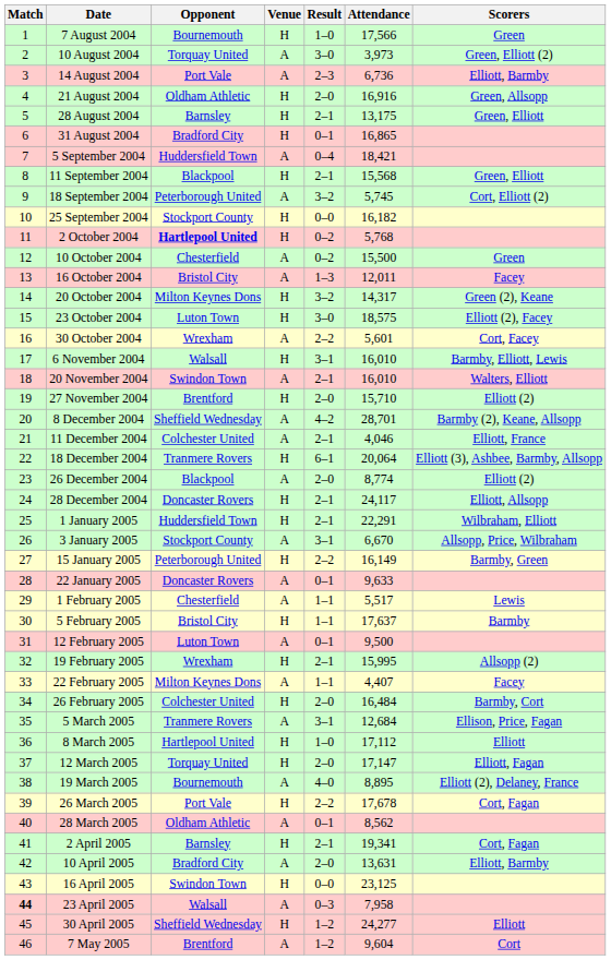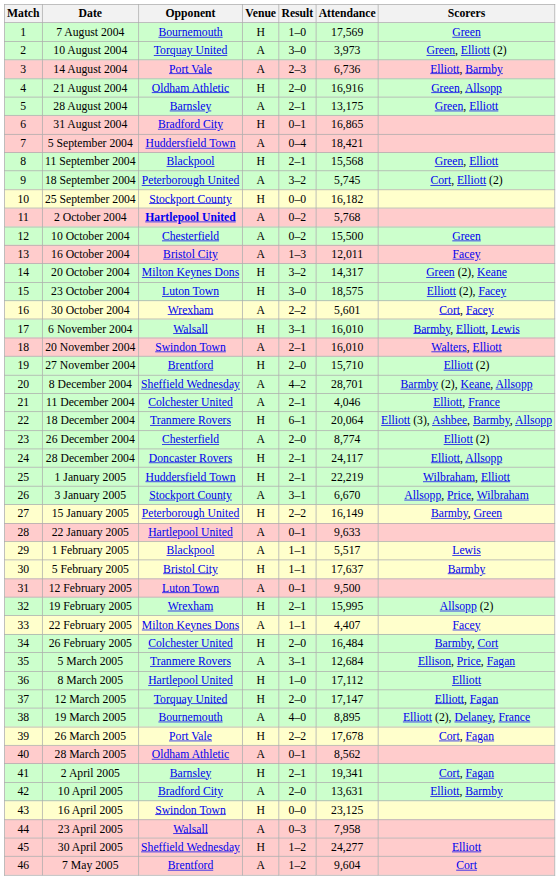 <table class="wikitable" style="font-size:100%; text-align:center">
 <tr>
 <th>Match</th>
 <th>Date</th>
 <th>Opponent</th>
 <th>Venue</th>
 <th>Result</th>
 <th>Attendance</th>
 <th>Scorers</th>
 </tr>
 <tr style="background: #CCFFCC;">
 <td>1</td>
 <td>7 August 2004</td>
 <td><a href='#'>Bournemouth</a></td>
 <td>H</td>
 <td>1–0</td>
-<td>17,566</td>
+<td>17,569</td>
 <td><a href='#'>Green</a></td>
 </tr>
 <tr style="background: #CCFFCC;">
 <td>2</td>
 <td>10 August 2004</td>
 <td><a href='#'>Torquay United</a></td>
 <td>A</td>
 <td>3–0</td>
 <td>3,973</td>
 <td><a href='#'>Green</a>, <a href='#'>Elliott</a> (2)</td>
 </tr>
 <tr style="background: #FFCCCC;">
 <td>3</td>
 <td>14 August 2004</td>
 <td><a href='#'>Port Vale</a></td>
 <td>A</td>
 <td>2–3</td>
 <td>6,736</td>
 <td><a href='#'>Elliott</a>, <a href='#'>Barmby</a></td>
 </tr>
 <tr style="background: #CCFFCC;">
 <td>4</td>
 <td>21 August 2004</td>
 <td><a href='#'>Oldham Athletic</a></td>
 <td>H</td>
 <td>2–0</td>
 <td>16,916</td>
 <td><a href='#'>Green</a>, <a href='#'>Allsopp</a></td>
 </tr>
 <tr style="background: #CCFFCC;">
 <td>5</td>
 <td>28 August 2004</td>
 <td><a href='#'>Barnsley</a></td>
-<td>H</td>
+<td>A</td>
 <td>2–1</td>
 <td>13,175</td>
 <td><a href='#'>Green</a>, <a href='#'>Elliott</a></td>
 </tr>
 <tr style="background: #FFCCCC;">
 <td>6</td>
 <td>31 August 2004</td>
 <td><a href='#'>Bradford City</a></td>
 <td>H</td>
 <td>0–1</td>
 <td>16,865</td>
 <td></td>
 </tr>
 <tr style="background: #FFCCCC;">
 <td>7</td>
 <td>5 September 2004</td>
 <td><a href='#'>Huddersfield Town</a></td>
 <td>A</td>
 <td>0–4</td>
 <td>18,421</td>
 <td></td>
 </tr>
 <tr style="background: #CCFFCC;">
 <td>8</td>
 <td>11 September 2004</td>
 <td><a href='#'>Blackpool</a></td>
 <td>H</td>
 <td>2–1</td>
 <td>15,568</td>
 <td><a href='#'>Green</a>, <a href='#'>Elliott</a></td>
 </tr>
 <tr style="background: #CCFFCC;">
 <td>9</td>
 <td>18 September 2004</td>
 <td><a href='#'>Peterborough United</a></td>
 <td>A</td>
 <td>3–2</td>
 <td>5,745</td>
 <td><a href='#'>Cort</a>, <a href='#'>Elliott</a> (2)</td>
 </tr>
 <tr style="background: #FFFFCC;">
 <td>10</td>
 <td>25 September 2004</td>
 <td><a href='#'>Stockport County</a></td>
 <td>H</td>
 <td>0–0</td>
 <td>16,182</td>
 <td></td>
 </tr>
 <tr style="background: #FFCCCC;">
 <td>11</td>
 <td>2 October 2004</td>
 <td><strong><a href='#'>Hartlepool United</a></strong></td>
-<td>H</td>
+<td>A</td>
 <td>0–2</td>
 <td>5,768</td>
 <td></td>
 </tr>
 <tr style="background: #CCFFCC;">
 <td>12</td>
 <td>10 October 2004</td>
 <td><a href='#'>Chesterfield</a></td>
 <td>A</td>
 <td>0–2</td>
 <td>15,500</td>
 <td><a href='#'>Green</a></td>
 </tr>
 <tr style="background: #FFCCCC;">
 <td>13</td>
 <td>16 October 2004</td>
 <td><a href='#'>Bristol City</a></td>
 <td>A</td>
 <td>1–3</td>
 <td>12,011</td>
 <td><a href='#'>Facey</a></td>
 </tr>
 <tr style="background: #CCFFCC;">
 <td>14</td>
 <td>20 October 2004</td>
 <td><a href='#'>Milton Keynes Dons</a></td>
 <td>H</td>
 <td>3–2</td>
 <td>14,317</td>
 <td><a href='#'>Green</a> (2), <a href='#'>Keane</a></td>
 </tr>
 <tr style="background: #CCFFCC;">
 <td>15</td>
 <td>23 October 2004</td>
 <td><a href='#'>Luton Town</a></td>
 <td>H</td>
 <td>3–0</td>
 <td>18,575</td>
 <td><a href='#'>Elliott</a> (2), <a href='#'>Facey</a></td>
 </tr>
 <tr style="background: #FFFFCC;">
 <td>16</td>
 <td>30 October 2004</td>
 <td><a href='#'>Wrexham</a></td>
 <td>A</td>
 <td>2–2</td>
 <td>5,601</td>
 <td><a href='#'>Cort</a>, <a href='#'>Facey</a></td>
 </tr>
 <tr style="background: #CCFFCC;">
 <td>17</td>
 <td>6 November 2004</td>
 <td><a href='#'>Walsall</a></td>
 <td>H</td>
 <td>3–1</td>
 <td>16,010</td>
 <td><a href='#'>Barmby</a>, <a href='#'>Elliott</a>, <a href='#'>Lewis</a></td>
 </tr>
 <tr style="background: #FFCCCC;">
 <td>18</td>
 <td>20 November 2004</td>
 <td><a href='#'>Swindon Town</a></td>
 <td>A</td>
 <td>2–1</td>
 <td>16,010</td>
 <td><a href='#'>Walters</a>, <a href='#'>Elliott</a></td>
 </tr>
 <tr style="background: #CCFFCC;">
 <td>19</td>
 <td>27 November 2004</td>
 <td><a href='#'>Brentford</a></td>
 <td>H</td>
 <td>2–0</td>
 <td>15,710</td>
 <td><a href='#'>Elliott</a> (2)</td>
 </tr>
 <tr style="background: #CCFFCC;">
 <td>20</td>
 <td>8 December 2004</td>
 <td><a href='#'>Sheffield Wednesday</a></td>
 <td>A</td>
 <td>4–2</td>
 <td>28,701</td>
 <td><a href='#'>Barmby</a> (2), <a href='#'>Keane</a>, <a href='#'>Allsopp</a></td>
 </tr>
 <tr style="background: #CCFFCC;">
 <td>21</td>
 <td>11 December 2004</td>
 <td><a href='#'>Colchester United</a></td>
 <td>A</td>
 <td>2–1</td>
 <td>4,046</td>
 <td><a href='#'>Elliott</a>, <a href='#'>France</a></td>
 </tr>
 <tr style="background: #CCFFCC;">
 <td>22</td>
 <td>18 December 2004</td>
 <td><a href='#'>Tranmere Rovers</a></td>
 <td>H</td>
 <td>6–1</td>
 <td>20,064</td>
 <td><a href='#'>Elliott</a> (3), <a href='#'>Ashbee</a>, <a href='#'>Barmby</a>, <a href='#'>Allsopp</a></td>
 </tr>
 <tr style="background: #CCFFCC;">
 <td>23</td>
 <td>26 December 2004</td>
-<td><a href='#'>Blackpool</a></td>
+<td><a href='#'>Chesterfield</a></td>
 <td>A</td>
 <td>2–0</td>
 <td>8,774</td>
 <td><a href='#'>Elliott</a> (2)</td>
 </tr>
 <tr style="background: #CCFFCC;">
 <td>24</td>
 <td>28 December 2004</td>
 <td><a href='#'>Doncaster Rovers</a></td>
 <td>H</td>
 <td>2–1</td>
 <td>24,117</td>
 <td><a href='#'>Elliott</a>, <a href='#'>Allsopp</a></td>
 </tr>
 <tr style="background: #CCFFCC;">
 <td>25</td>
 <td>1 January 2005</td>
 <td><a href='#'>Huddersfield Town</a></td>
 <td>H</td>
 <td>2–1</td>
-<td>22,291</td>
+<td>22,219</td>
 <td><a href='#'>Wilbraham</a>, <a href='#'>Elliott</a></td>
 </tr>
 <tr style="background: #CCFFCC;">
 <td>26</td>
 <td>3 January 2005</td>
 <td><a href='#'>Stockport County</a></td>
 <td>A</td>
 <td>3–1</td>
 <td>6,670</td>
 <td><a href='#'>Allsopp</a>, <a href='#'>Price</a>, <a href='#'>Wilbraham</a></td>
 </tr>
 <tr style="background: #FFFFCC;">
 <td>27</td>
 <td>15 January 2005</td>
 <td><a href='#'>Peterborough United</a></td>
 <td>H</td>
 <td>2–2</td>
 <td>16,149</td>
 <td><a href='#'>Barmby</a>, <a href='#'>Green</a></td>
 </tr>
 <tr style="background: #FFCCCC;">
 <td>28</td>
 <td>22 January 2005</td>
-<td><a href='#'>Doncaster Rovers</a></td>
+<td><a href='#'>Hartlepool United</a></td>
 <td>A</td>
 <td>0–1</td>
 <td>9,633</td>
 <td></td>
 </tr>
 <tr style="background: #FFFFCC;">
 <td>29</td>
 <td>1 February 2005</td>
-<td><a href='#'>Chesterfield</a></td>
+<td><a href='#'>Blackpool</a></td>
 <td>A</td>
 <td>1–1</td>
 <td>5,517</td>
 <td><a href='#'>Lewis</a></td>
 </tr>
 <tr style="background: #FFFFCC;">
 <td>30</td>
 <td>5 February 2005</td>
 <td><a href='#'>Bristol City</a></td>
 <td>H</td>
 <td>1–1</td>
 <td>17,637</td>
 <td><a href='#'>Barmby</a></td>
 </tr>
 <tr style="background: #FFCCCC;">
 <td>31</td>
 <td>12 February 2005</td>
 <td><a href='#'>Luton Town</a></td>
 <td>A</td>
 <td>0–1</td>
 <td>9,500</td>
 <td></td>
 </tr>
 <tr style="background: #CCFFCC;">
 <td>32</td>
 <td>19 February 2005</td>
 <td><a href='#'>Wrexham</a></td>
 <td>H</td>
 <td>2–1</td>
 <td>15,995</td>
 <td><a href='#'>Allsopp</a> (2)</td>
 </tr>
 <tr style="background: #FFFFCC;">
 <td>33</td>
 <td>22 February 2005</td>
 <td><a href='#'>Milton Keynes Dons</a></td>
 <td>A</td>
 <td>1–1</td>
 <td>4,407</td>
 <td><a href='#'>Facey</a></td>
 </tr>
 <tr style="background: #CCFFCC;">
 <td>34</td>
 <td>26 February 2005</td>
 <td><a href='#'>Colchester United</a></td>
 <td>H</td>
 <td>2–0</td>
 <td>16,484</td>
 <td><a href='#'>Barmby</a>, <a href='#'>Cort</a></td>
 </tr>
 <tr style="background: #CCFFCC;">
 <td>35</td>
 <td>5 March 2005</td>
 <td><a href='#'>Tranmere Rovers</a></td>
 <td>A</td>
 <td>3–1</td>
 <td>12,684</td>
 <td><a href='#'>Ellison</a>, <a href='#'>Price</a>, <a href='#'>Fagan</a></td>
 </tr>
 <tr style="background: #CCFFCC;">
 <td>36</td>
 <td>8 March 2005</td>
 <td><a href='#'>Hartlepool United</a></td>
 <td>H</td>
 <td>1–0</td>
 <td>17,112</td>
 <td><a href='#'>Elliott</a></td>
 </tr>
 <tr style="background: #CCFFCC;">
 <td>37</td>
 <td>12 March 2005</td>
 <td><a href='#'>Torquay United</a></td>
 <td>H</td>
 <td>2–0</td>
 <td>17,147</td>
 <td><a href='#'>Elliott</a>, <a href='#'>Fagan</a></td>
 </tr>
 <tr style="background: #CCFFCC;">
 <td>38</td>
 <td>19 March 2005</td>
 <td><a href='#'>Bournemouth</a></td>
 <td>A</td>
 <td>4–0</td>
 <td>8,895</td>
 <td><a href='#'>Elliott</a> (2), <a href='#'>Delaney</a>, <a href='#'>France</a></td>
 </tr>
 <tr style="background: #FFFFCC;">
 <td>39</td>
 <td>26 March 2005</td>
 <td><a href='#'>Port Vale</a></td>
 <td>H</td>
 <td>2–2</td>
 <td>17,678</td>
 <td><a href='#'>Cort</a>, <a href='#'>Fagan</a></td>
 </tr>
 <tr style="background: #FFCCCC;">
 <td>40</td>
 <td>28 March 2005</td>
 <td><a href='#'>Oldham Athletic</a></td>
 <td>A</td>
 <td>0–1</td>
 <td>8,562</td>
 <td></td>
 </tr>
 <tr style="background: #CCFFCC;">
 <td>41</td>
 <td>2 April 2005</td>
 <td><a href='#'>Barnsley</a></td>
 <td>H</td>
 <td>2–1</td>
 <td>19,341</td>
 <td><a href='#'>Cort</a>, <a href='#'>Fagan</a></td>
 </tr>
 <tr style="background: #CCFFCC;">
 <td>42</td>
 <td>10 April 2005</td>
 <td><a href='#'>Bradford City</a></td>
 <td>A</td>
 <td>2–0</td>
 <td>13,631</td>
 <td><a href='#'>Elliott</a>, <a href='#'>Barmby</a></td>
 </tr>
 <tr style="background: #FFFFCC;">
 <td>43</td>
 <td>16 April 2005</td>
 <td><a href='#'>Swindon Town</a></td>
 <td>H</td>
 <td>0–0</td>
 <td>23,125</td>
 <td></td>
 </tr>
 <tr style="background: #FFCCCC;">
-<td><strong>44</strong></td>
+<td>44</td>
 <td>23 April 2005</td>
 <td><a href='#'>Walsall</a></td>
 <td>A</td>
 <td>0–3</td>
 <td>7,958</td>
 <td></td>
 </tr>
 <tr style="background: #FFCCCC;">
 <td>45</td>
 <td>30 April 2005</td>
 <td><a href='#'>Sheffield Wednesday</a></td>
 <td>H</td>
 <td>1–2</td>
 <td>24,277</td>
 <td><a href='#'>Elliott</a></td>
 </tr>
 <tr style="background: #FFCCCC;">
 <td>46</td>
 <td>7 May 2005</td>
 <td><a href='#'>Brentford</a></td>
 <td>A</td>
 <td>1–2</td>
 <td>9,604</td>
 <td><a href='#'>Cort</a></td>
 </tr>
 </table>
